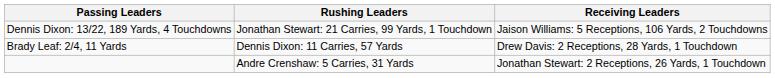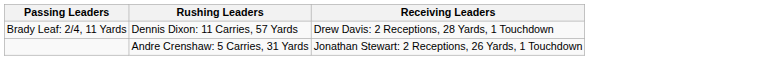 <table class="wikitable">
 <tr>
 <th>Passing Leaders</th>
 <th>Rushing Leaders</th>
 <th>Receiving Leaders</th>
-</tr>
-<tr>
-<td>Dennis Dixon: 13/22, 189 Yards, 4 Touchdowns</td>
-<td>Jonathan Stewart: 21 Carries, 99 Yards, 1 Touchdown</td>
-<td>Jaison Williams: 5 Receptions, 106 Yards, 2 Touchdowns</td>
 </tr>
 <tr>
 <td>Brady Leaf: 2/4, 11 Yards</td>
 <td>Dennis Dixon: 11 Carries, 57 Yards</td>
 <td>Drew Davis: 2 Receptions, 28 Yards, 1 Touchdown</td>
 </tr>
 <tr>
 <td></td>
 <td>Andre Crenshaw: 5 Carries, 31 Yards</td>
 <td>Jonathan Stewart: 2 Receptions, 26 Yards, 1 Touchdown</td>
 </tr>
 </table>
